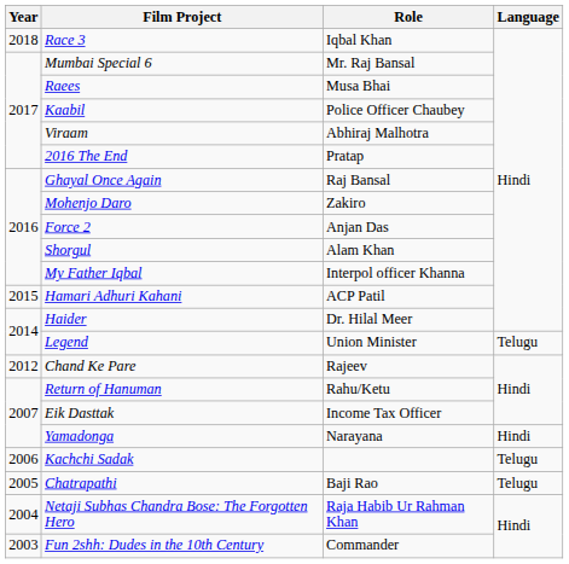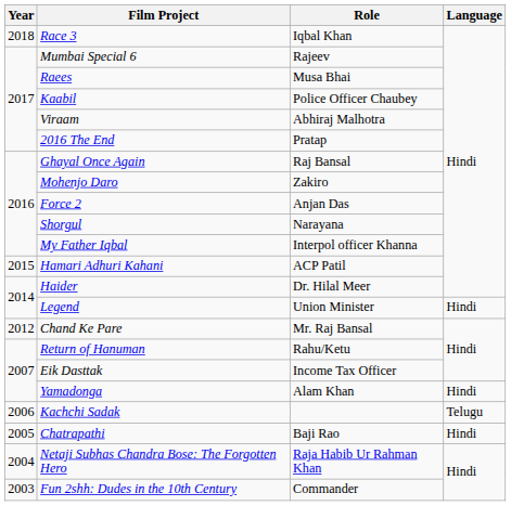 <table class="wikitable sortable">
 <tr>
 <th>Year</th>
 <th>Film Project</th>
 <th>Role</th>
 <th>Language</th>
 </tr>
 <tr>
 <td>2018</td>
 <td><em><a href='#'>Race 3</a></em></td>
 <td>Iqbal Khan</td>
 <td rowspan="13">Hindi</td>
 </tr>
 <tr>
 <td rowspan="5">2017</td>
 <td><em>Mumbai Special 6</em></td>
-<td>Mr. Raj Bansal</td>
+<td>Rajeev</td>
 </tr>
 <tr>
 <td><a href='#'><em>Raees</em></a></td>
 <td>Musa Bhai</td>
 </tr>
 <tr>
 <td><em><a href='#'>Kaabil</a></em></td>
 <td>Police Officer Chaubey</td>
 </tr>
 <tr>
 <td><em>Viraam</em></td>
 <td>Abhiraj Malhotra</td>
 </tr>
 <tr>
 <td><em><a href='#'>2016 The End</a></em></td>
 <td>Pratap</td>
 </tr>
 <tr>
 <td rowspan="5">2016</td>
 <td><em><a href='#'>Ghayal Once Again</a></em></td>
 <td>Raj Bansal</td>
 </tr>
 <tr>
 <td><a href='#'><em>Mohenjo Daro</em></a></td>
 <td>Zakiro</td>
 </tr>
 <tr>
 <td><em><a href='#'>Force 2</a></em></td>
 <td>Anjan Das</td>
 </tr>
 <tr>
 <td><em><a href='#'>Shorgul</a></em></td>
-<td>Alam Khan</td>
+<td>Narayana</td>
 </tr>
 <tr>
 <td><a href='#'><em>My Father Iqbal</em></a></td>
 <td>Interpol officer Khanna</td>
 </tr>
 <tr>
 <td>2015</td>
 <td><em><a href='#'>Hamari Adhuri Kahani</a></em></td>
 <td>ACP Patil</td>
 </tr>
 <tr>
 <td rowspan="2">2014</td>
 <td><a href='#'><em>Haider</em></a></td>
 <td>Dr. Hilal Meer</td>
 </tr>
 <tr>
 <td><a href='#'><em>Legend</em></a></td>
 <td>Union Minister</td>
-<td>Telugu</td>
+<td>Hindi</td>
 </tr>
 <tr>
 <td>2012</td>
 <td><em>Chand Ke Pare</em></td>
-<td>Rajeev</td>
+<td>Mr. Raj Bansal</td>
 <td rowspan="3">Hindi</td>
 </tr>
 <tr>
 <td rowspan="3">2007</td>
 <td><em><a href='#'>Return of Hanuman</a></em></td>
 <td>Rahu/Ketu</td>
 </tr>
 <tr>
 <td><em>Eik Dasttak</em></td>
 <td>Income Tax Officer</td>
 </tr>
 <tr>
 <td><em><a href='#'>Yamadonga</a></em></td>
-<td>Narayana</td>
+<td>Alam Khan</td>
 <td>Hindi</td>
 </tr>
 <tr>
 <td>2006</td>
 <td><em><a href='#'>Kachchi Sadak</a></em></td>
 <td></td>
 <td>Telugu</td>
 </tr>
 <tr>
 <td>2005</td>
 <td><a href='#'><em>Chatrapathi</em></a></td>
 <td>Baji Rao</td>
-<td>Telugu</td>
+<td>Hindi</td>
 </tr>
 <tr>
 <td>2004</td>
 <td><em><a href='#'>Netaji Subhas Chandra Bose: The Forgotten Hero</a></em></td>
 <td><a href='#'>Raja Habib Ur Rahman Khan</a></td>
 <td rowspan="2">Hindi</td>
 </tr>
 <tr>
 <td>2003</td>
 <td><em><a href='#'>Fun 2shh: Dudes in the 10th Century</a></em></td>
 <td>Commander</td>
 </tr>
 </table>
